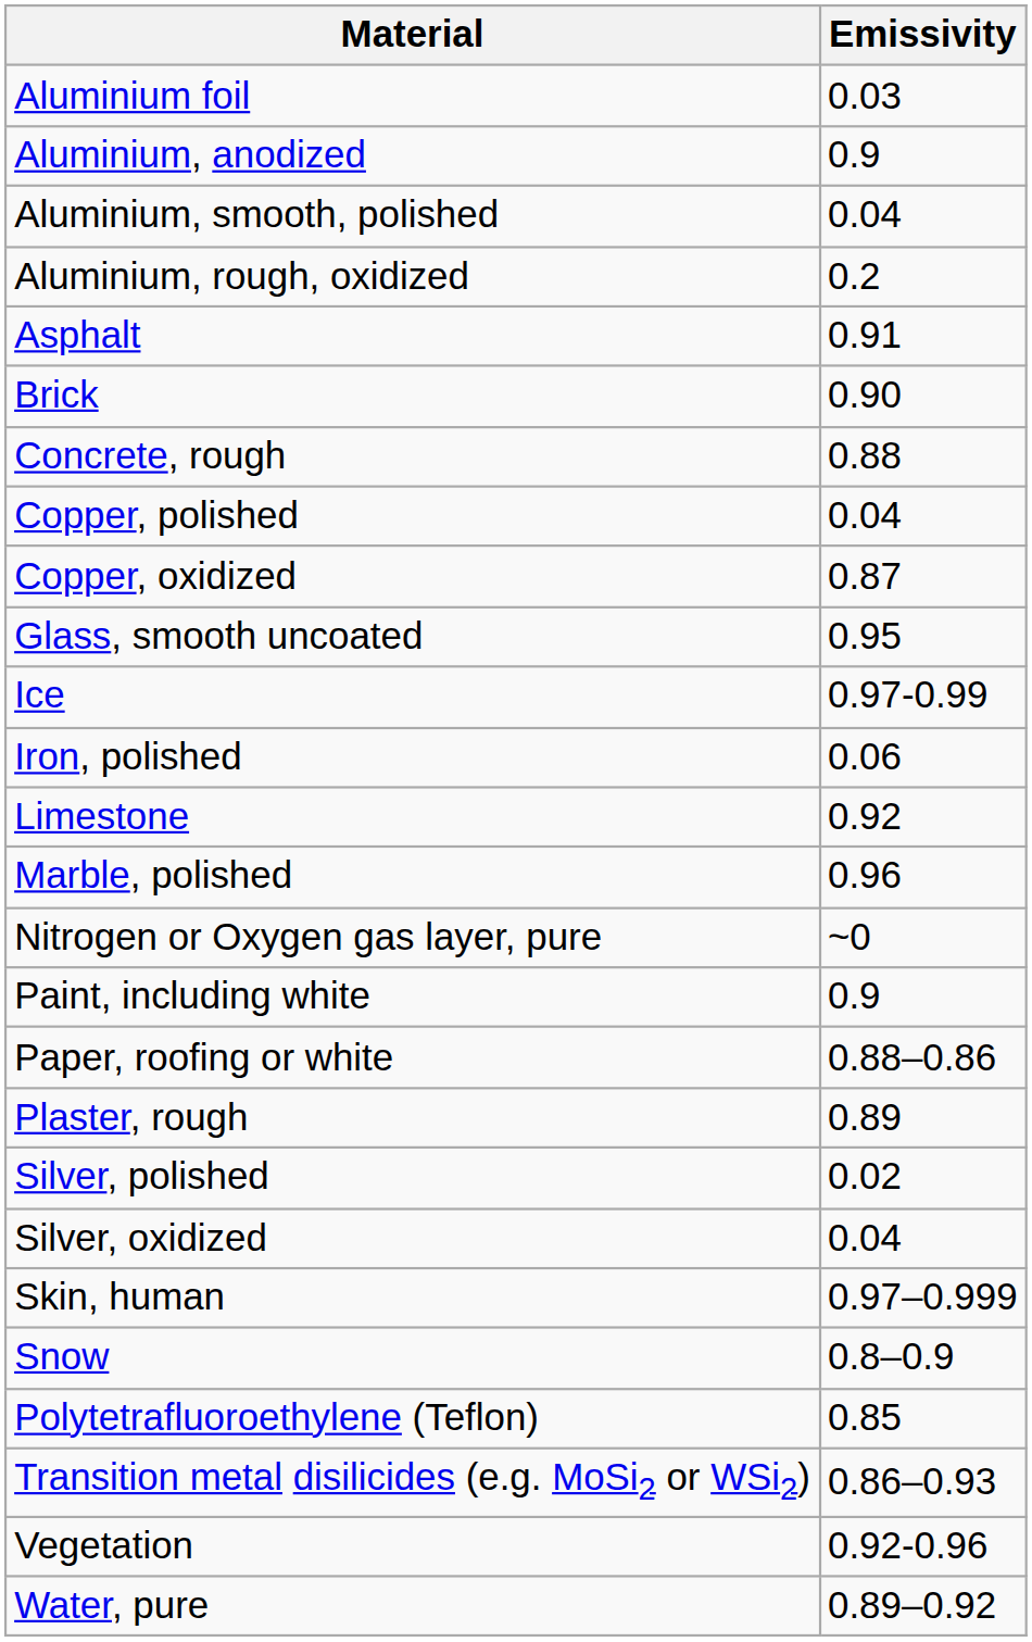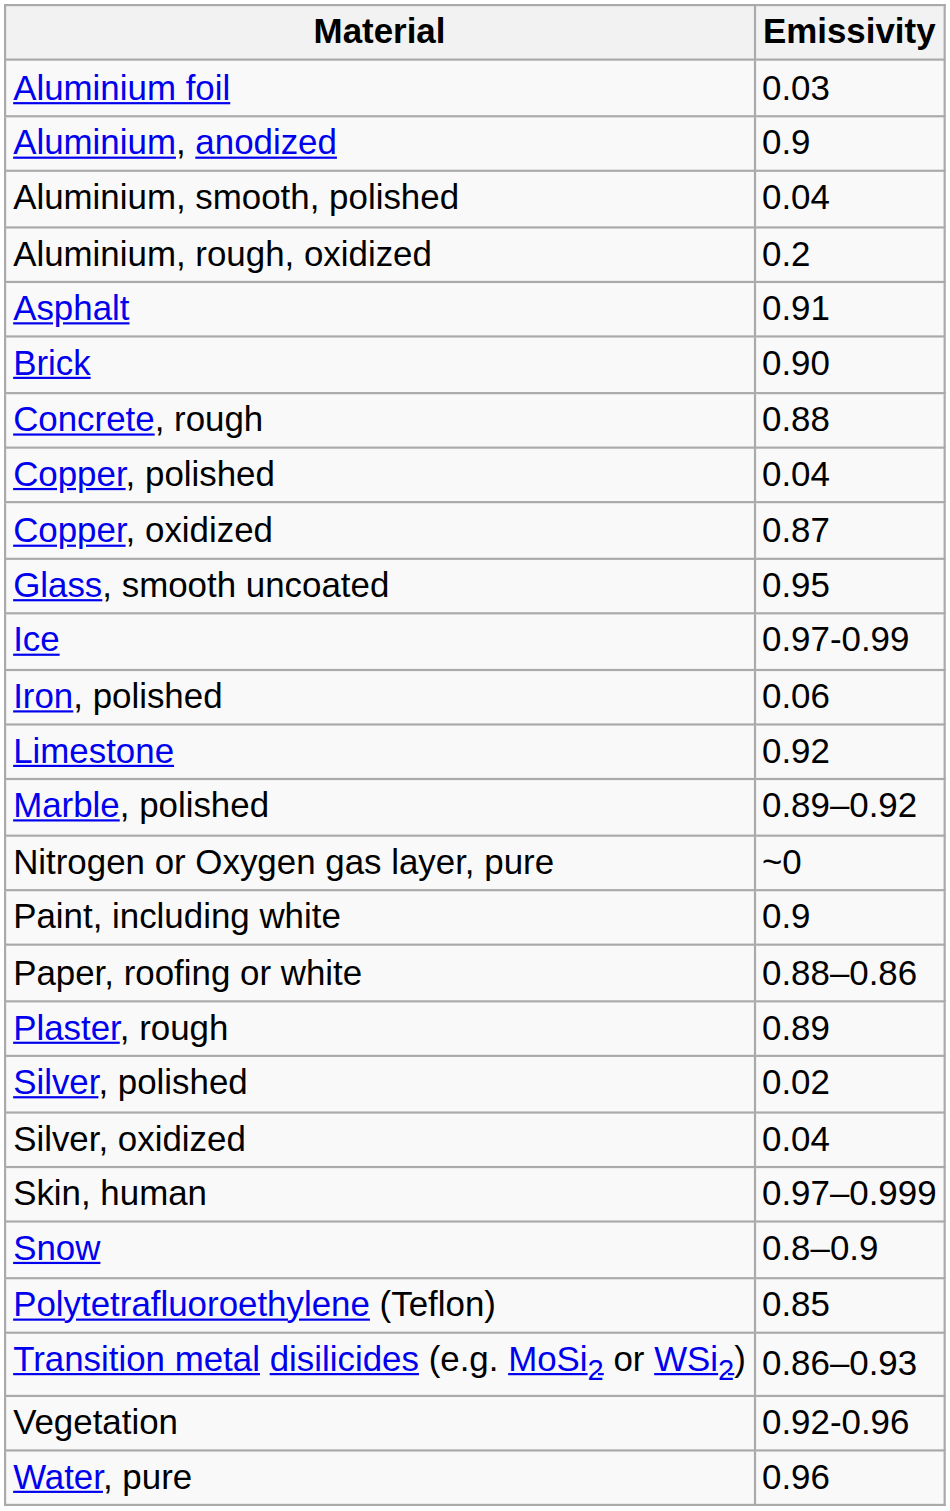 <table class="wikitable sortable">
 <tr>
 <th>Material</th>
 <th data-sort-type="number">Emissivity</th>
 </tr>
 <tr>
 <td><a href='#'>Aluminium foil</a></td>
 <td>0.03</td>
 </tr>
 <tr>
 <td><a href='#'>Aluminium</a>, <a href='#'>anodized</a></td>
 <td>0.9</td>
 </tr>
 <tr>
 <td>Aluminium, smooth, polished</td>
 <td>0.04</td>
 </tr>
 <tr>
 <td>Aluminium, rough, oxidized</td>
 <td>0.2</td>
 </tr>
 <tr>
 <td><a href='#'>Asphalt</a></td>
 <td>0.91</td>
 </tr>
 <tr>
 <td><a href='#'>Brick</a></td>
 <td>0.90</td>
 </tr>
 <tr>
 <td><a href='#'>Concrete</a>, rough</td>
 <td>0.88</td>
 </tr>
 <tr>
 <td><a href='#'>Copper</a>, polished</td>
 <td>0.04</td>
 </tr>
 <tr>
 <td><a href='#'>Copper</a>, oxidized</td>
 <td>0.87</td>
 </tr>
 <tr>
 <td><a href='#'>Glass</a>, smooth uncoated</td>
 <td>0.95</td>
 </tr>
 <tr>
 <td><a href='#'>Ice</a></td>
 <td>0.97-0.99</td>
 </tr>
 <tr>
 <td><a href='#'>Iron</a>, polished</td>
 <td>0.06</td>
 </tr>
 <tr>
 <td><a href='#'>Limestone</a></td>
 <td>0.92</td>
 </tr>
 <tr>
 <td><a href='#'>Marble</a>, polished</td>
-<td>0.96</td>
+<td>0.89–0.92</td>
 </tr>
 <tr>
 <td>Nitrogen or Oxygen gas layer, pure</td>
 <td>~0</td>
 </tr>
 <tr>
 <td>Paint, including white</td>
 <td>0.9</td>
 </tr>
 <tr>
 <td>Paper, roofing or white</td>
 <td>0.88–0.86</td>
 </tr>
 <tr>
 <td><a href='#'>Plaster</a>, rough</td>
 <td>0.89</td>
 </tr>
 <tr>
 <td><a href='#'>Silver</a>, polished</td>
 <td>0.02</td>
 </tr>
 <tr>
 <td>Silver, oxidized</td>
 <td>0.04</td>
 </tr>
 <tr>
 <td>Skin, human</td>
 <td>0.97–0.999</td>
 </tr>
 <tr>
 <td><a href='#'>Snow</a></td>
 <td>0.8–0.9</td>
 </tr>
 <tr>
 <td><a href='#'>Polytetrafluoroethylene</a> (Teflon)</td>
 <td>0.85</td>
 </tr>
 <tr>
 <td><a href='#'>Transition metal</a> <a href='#'>disilicides</a> (e.g. <a href='#'>MoSi<sub>2</sub></a> or <a href='#'>WSi<sub>2</sub></a>)</td>
 <td>0.86–0.93</td>
 </tr>
 <tr>
 <td>Vegetation</td>
 <td>0.92-0.96</td>
 </tr>
 <tr>
 <td><a href='#'>Water</a>, pure</td>
-<td>0.89–0.92</td>
+<td>0.96</td>
 </tr>
 </table>
